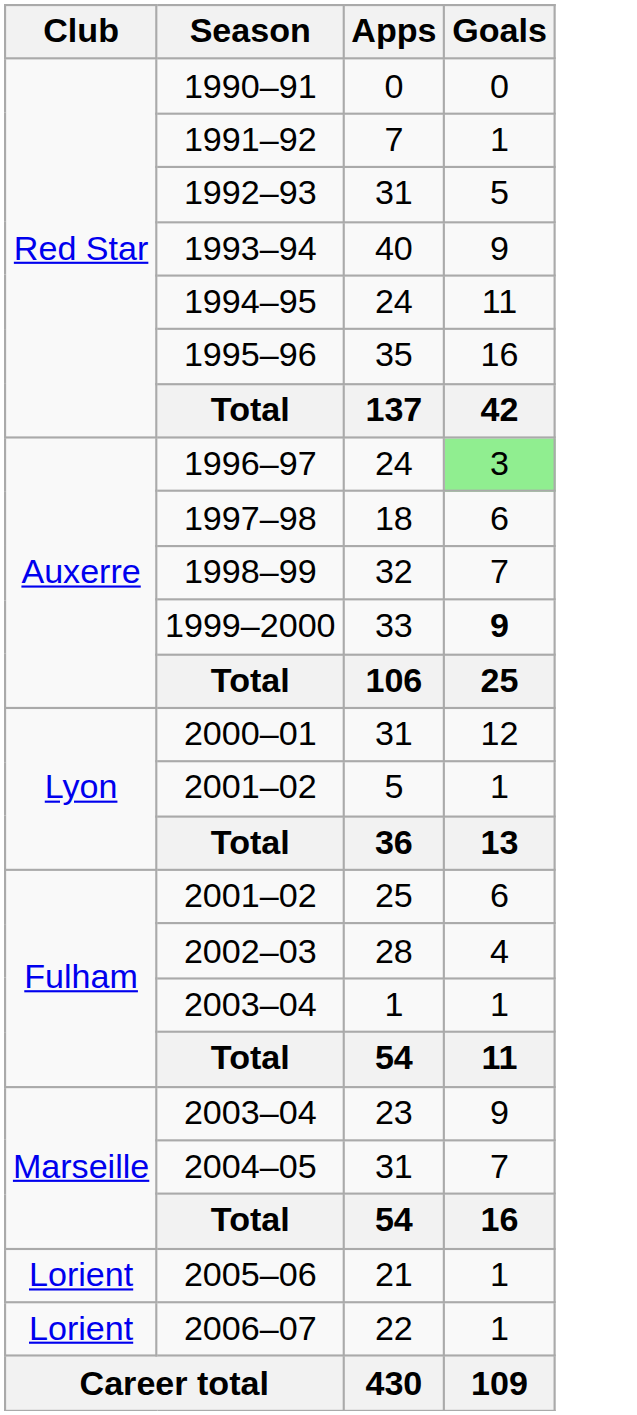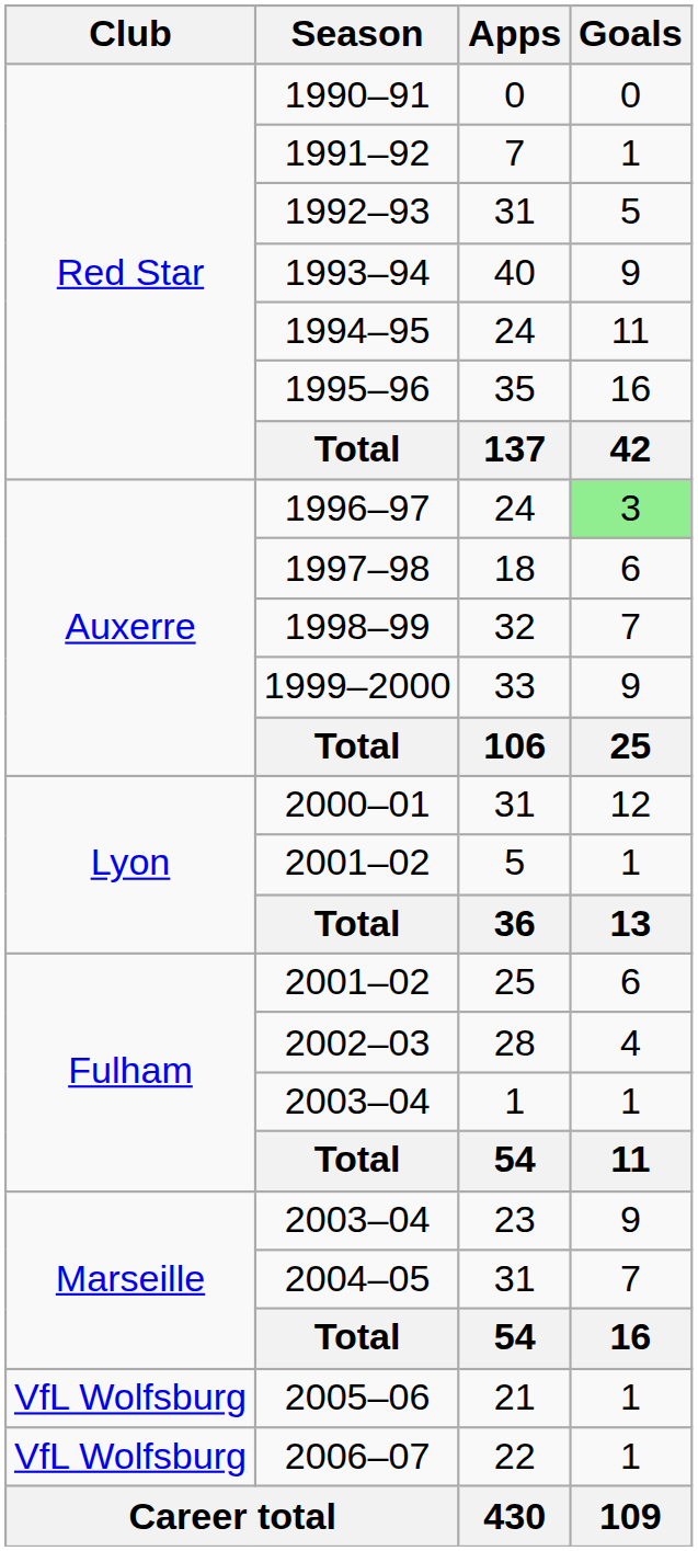 <table class="wikitable" style="text-align:center">
 <tr>
 <th>Club</th>
 <th>Season</th>
 <th>Apps</th>
 <th>Goals</th>
 </tr>
 <tr>
 <td rowspan="7"><a href='#'>Red Star</a></td>
 <td>1990–91</td>
 <td>0</td>
 <td>0</td>
 </tr>
 <tr>
 <td>1991–92</td>
 <td>7</td>
 <td>1</td>
 </tr>
 <tr>
 <td>1992–93</td>
 <td>31</td>
 <td>5</td>
 </tr>
 <tr>
 <td>1993–94</td>
 <td>40</td>
 <td>9</td>
 </tr>
 <tr>
 <td>1994–95</td>
 <td>24</td>
 <td>11</td>
 </tr>
 <tr>
 <td>1995–96</td>
 <td>35</td>
 <td>16</td>
 </tr>
 <tr>
 <th>Total</th>
 <th>137</th>
 <th>42</th>
 </tr>
 <tr>
 <td rowspan="5"><a href='#'>Auxerre</a></td>
 <td>1996–97</td>
 <td>24</td>
 <td style="background: lightgreen;">3</td>
 </tr>
 <tr>
 <td>1997–98</td>
 <td>18</td>
 <td>6</td>
 </tr>
 <tr>
 <td>1998–99</td>
 <td>32</td>
 <td>7</td>
 </tr>
 <tr>
 <td>1999–2000</td>
 <td>33</td>
-<td><strong>9</strong></td>
+<td>9</td>
 </tr>
 <tr>
 <th>Total</th>
 <th>106</th>
 <th>25</th>
 </tr>
 <tr>
 <td rowspan="3"><a href='#'>Lyon</a></td>
 <td>2000–01</td>
 <td>31</td>
 <td>12</td>
 </tr>
 <tr>
 <td>2001–02</td>
 <td>5</td>
 <td>1</td>
 </tr>
 <tr>
 <th>Total</th>
 <th>36</th>
 <th>13</th>
 </tr>
 <tr>
 <td rowspan="4"><a href='#'>Fulham</a></td>
 <td>2001–02</td>
 <td>25</td>
 <td>6</td>
 </tr>
 <tr>
 <td>2002–03</td>
 <td>28</td>
 <td>4</td>
 </tr>
 <tr>
 <td>2003–04</td>
 <td>1</td>
 <td>1</td>
 </tr>
 <tr>
 <th>Total</th>
 <th>54</th>
 <th>11</th>
 </tr>
 <tr>
 <td rowspan="3"><a href='#'>Marseille</a></td>
 <td>2003–04</td>
 <td>23</td>
 <td>9</td>
 </tr>
 <tr>
 <td>2004–05</td>
 <td>31</td>
 <td>7</td>
 </tr>
 <tr>
 <th>Total</th>
 <th>54</th>
 <th>16</th>
 </tr>
 <tr>
-<td><a href='#'>Lorient</a></td>
+<td><a href='#'>VfL Wolfsburg</a></td>
 <td>2005–06</td>
 <td>21</td>
 <td>1</td>
 </tr>
 <tr>
-<td><a href='#'>Lorient</a></td>
+<td><a href='#'>VfL Wolfsburg</a></td>
 <td>2006–07</td>
 <td>22</td>
 <td>1</td>
 </tr>
 <tr>
 <th colspan="2">Career total</th>
 <th>430</th>
 <th>109</th>
 </tr>
 </table>
